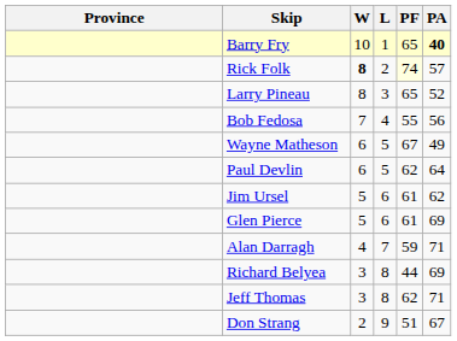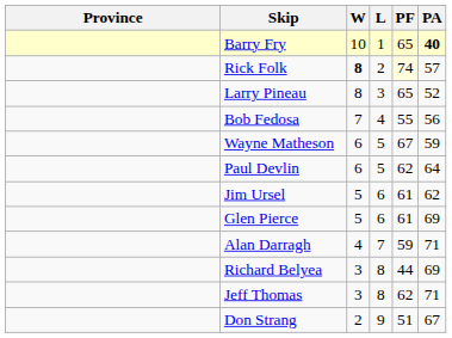 <table class=wikitable style="text-align: center;">
 <tr>
 <th bgcolor="#efefef" width="210">Province</th>
 <th bgcolor="#efefef" width="120">Skip</th>
 <th bgcolor="#efefef" width="15">W</th>
 <th bgcolor="#efefef" width="15">L</th>
 <th bgcolor="#efefef" width="15">PF</th>
 <th bgcolor="#efefef" width="15">PA</th>
 </tr>
 <tr bgcolor=#ffffcc>
 <td style="text-align: left;"></td>
 <td style="text-align: left;"><a href='#'>Barry Fry</a></td>
 <td>10</td>
 <td>1</td>
 <td>65</td>
 <td><strong>40</strong></td>
 </tr>
 <tr>
 <td style="text-align: left;"></td>
 <td style="text-align: left;"><a href='#'>Rick Folk</a></td>
 <td><strong>8</strong></td>
 <td>2</td>
 <td style="background: lightyellow;">74</td>
 <td>57</td>
 </tr>
 <tr>
 <td style="text-align: left;"></td>
 <td style="text-align: left;"><a href='#'>Larry Pineau</a></td>
 <td>8</td>
 <td>3</td>
 <td>65</td>
 <td>52</td>
 </tr>
 <tr>
 <td style="text-align: left;"></td>
 <td style="text-align: left;"><a href='#'>Bob Fedosa</a></td>
 <td>7</td>
 <td>4</td>
 <td>55</td>
 <td>56</td>
 </tr>
 <tr>
 <td style="text-align: left;"></td>
 <td style="text-align: left;"><a href='#'>Wayne Matheson</a></td>
 <td>6</td>
 <td>5</td>
 <td>67</td>
-<td>49</td>
+<td>59</td>
 </tr>
 <tr>
 <td style="text-align: left;"></td>
 <td style="text-align: left;"><a href='#'>Paul Devlin</a></td>
 <td>6</td>
 <td>5</td>
 <td>62</td>
 <td>64</td>
 </tr>
 <tr>
 <td style="text-align: left;"></td>
 <td style="text-align: left;"><a href='#'>Jim Ursel</a></td>
 <td>5</td>
 <td>6</td>
 <td>61</td>
 <td>62</td>
 </tr>
 <tr>
 <td style="text-align: left;"></td>
 <td style="text-align: left;"><a href='#'>Glen Pierce</a></td>
 <td>5</td>
 <td>6</td>
 <td>61</td>
 <td>69</td>
 </tr>
 <tr>
 <td style="text-align: left;"></td>
 <td style="text-align: left;"><a href='#'>Alan Darragh</a></td>
 <td>4</td>
 <td>7</td>
 <td>59</td>
 <td>71</td>
 </tr>
 <tr>
 <td style="text-align: left;"></td>
 <td style="text-align: left;"><a href='#'>Richard Belyea</a></td>
 <td>3</td>
 <td>8</td>
 <td>44</td>
 <td>69</td>
 </tr>
 <tr>
 <td style="text-align: left;"></td>
 <td style="text-align: left;"><a href='#'>Jeff Thomas</a></td>
 <td>3</td>
 <td>8</td>
 <td>62</td>
 <td>71</td>
 </tr>
 <tr>
 <td style="text-align: left;"></td>
 <td style="text-align: left;"><a href='#'>Don Strang</a></td>
 <td>2</td>
 <td>9</td>
 <td>51</td>
 <td>67</td>
 </tr>
 </table>
